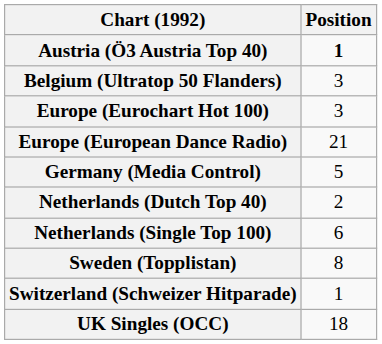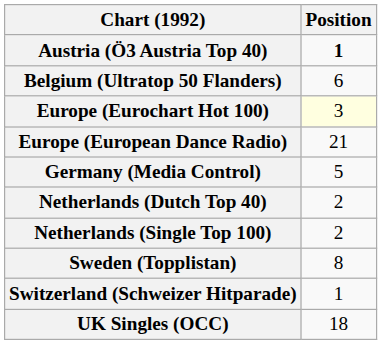 <table class="wikitable sortable plainrowheaders">
 <tr>
 <th>Chart (1992)</th>
 <th>Position</th>
 </tr>
 <tr>
 <th scope="row">Austria (Ö3 Austria Top 40)</th>
 <td align="center"><strong>1</strong></td>
 </tr>
 <tr>
 <th scope="row">Belgium (Ultratop 50 Flanders)</th>
-<td align="center">3</td>
+<td align="center">6</td>
 </tr>
 <tr>
 <th scope="row">Europe (Eurochart Hot 100)</th>
-<td align="center">3</td>
+<td align="center" style="background: lightyellow;">3</td>
 </tr>
 <tr>
 <th scope="row">Europe (European Dance Radio)</th>
 <td align="center">21</td>
 </tr>
 <tr>
 <th scope="row">Germany (Media Control)</th>
 <td align="center">5</td>
 </tr>
 <tr>
 <th scope="row">Netherlands (Dutch Top 40)</th>
 <td align="center">2</td>
 </tr>
 <tr>
 <th scope="row">Netherlands (Single Top 100)</th>
-<td align="center">6</td>
+<td align="center">2</td>
 </tr>
 <tr>
 <th scope="row">Sweden (Topplistan)</th>
 <td align="center">8</td>
 </tr>
 <tr>
 <th scope="row">Switzerland (Schweizer Hitparade)</th>
 <td align="center">1</td>
 </tr>
 <tr>
 <th scope="row">UK Singles (OCC)</th>
 <td align="center">18</td>
 </tr>
 </table>
